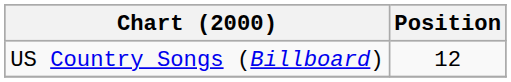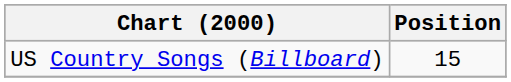 <table class="wikitable sortable">
 <tr>
 <th scope="col">Chart (2000)</th>
 <th scope="col">Position</th>
 </tr>
 <tr>
 <td>US <a href='#'>Country Songs</a> (<em><a href='#'>Billboard</a></em>)</td>
-<td align="center">12</td>
+<td align="center">15</td>
 </tr>
 <tr>
 </tr>
 </table>
